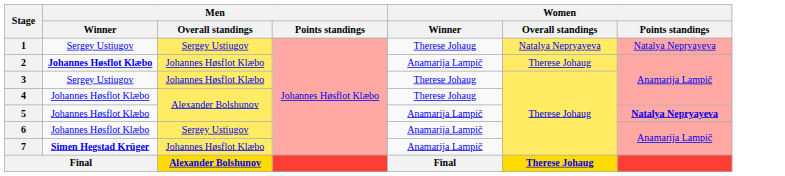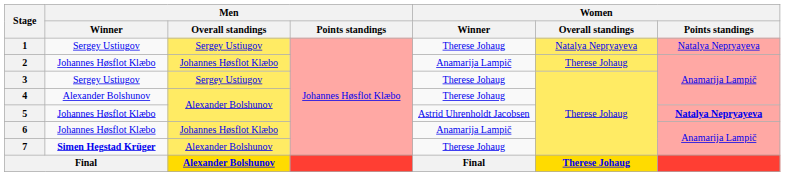 <table class="wikitable" style="text-align: center; font-size:smaller">
 <tr>
 <th scope="col" style="width:5%;" rowspan="2">Stage</th>
 <th scope="col" style="width:45%;" colspan="3">Men</th>
 <th scope="col" style="width:45%;" colspan="3">Women</th>
 </tr>
 <tr>
 <th scope="col" style="width:15%;">Winner</th>
 <th scope="col" style="width:15%;">Overall standings<br></th>
 <th scope="col" style="width:15%;">Points standings<br></th>
 <th scope="col" style="width:15%;">Winner</th>
 <th scope="col" style="width:15%;">Overall standings<br></th>
 <th scope="col" style="width:15%;">Points standings<br></th>
 </tr>
 <tr>
 <th scope="row">1</th>
 <td><a href='#'>Sergey Ustiugov</a></td>
 <td style="background:#FFEB64;"><a href='#'>Sergey Ustiugov</a></td>
 <td style="background:#FFA8A4;" rowspan="7"><a href='#'>Johannes Høsflot Klæbo</a></td>
 <td><a href='#'>Therese Johaug</a></td>
 <td style="background:#FFEB64;"><a href='#'>Natalya Nepryayeva</a></td>
 <td style="background:#FFA8A4;"><a href='#'>Natalya Nepryayeva</a></td>
 </tr>
 <tr>
 <th scope="row">2</th>
-<td><strong><a href='#'>Johannes Høsflot Klæbo</a></strong></td>
+<td><a href='#'>Johannes Høsflot Klæbo</a></td>
 <td style="background:#FFEB64;"><a href='#'>Johannes Høsflot Klæbo</a></td>
 <td><a href='#'>Anamarija Lampič</a></td>
 <td style="background:#FFEB64;"><a href='#'>Therese Johaug</a></td>
 <td style="background:#FFA8A4;" rowspan="3"><a href='#'>Anamarija Lampič</a></td>
 </tr>
 <tr>
 <th scope="row">3</th>
 <td><a href='#'>Sergey Ustiugov</a></td>
-<td style="background:#FFEB64;"><a href='#'>Johannes Høsflot Klæbo</a></td>
+<td style="background:#FFEB64;"><a href='#'>Sergey Ustiugov</a></td>
 <td><a href='#'>Therese Johaug</a></td>
 <td style="background:#FFEB64;" rowspan="5"><a href='#'>Therese Johaug</a></td>
 </tr>
 <tr>
 <th scope="row">4</th>
-<td><a href='#'>Johannes Høsflot Klæbo</a></td>
+<td><a href='#'>Alexander Bolshunov</a></td>
 <td style="background:#FFEB64;" rowspan="2"><a href='#'>Alexander Bolshunov</a></td>
 <td><a href='#'>Therese Johaug</a></td>
 </tr>
 <tr>
 <th scope="row">5</th>
 <td><a href='#'>Johannes Høsflot Klæbo</a></td>
-<td><a href='#'>Anamarija Lampič</a></td>
+<td><a href='#'>Astrid Uhrenholdt Jacobsen</a></td>
 <td style="background:#FFA8A4;"><strong><a href='#'>Natalya Nepryayeva</a></strong></td>
 </tr>
 <tr>
 <th scope="row">6</th>
 <td><a href='#'>Johannes Høsflot Klæbo</a></td>
-<td style="background:#FFEB64;"><a href='#'>Sergey Ustiugov</a></td>
+<td style="background:#FFEB64;"><a href='#'>Johannes Høsflot Klæbo</a></td>
 <td><a href='#'>Anamarija Lampič</a></td>
 <td style="background:#FFA8A4;" rowspan="2"><a href='#'>Anamarija Lampič</a></td>
 </tr>
 <tr>
 <th scope="row">7</th>
 <td><strong><a href='#'>Simen Hegstad Krüger</a></strong></td>
-<td style="background:#FFEB64;"><a href='#'>Johannes Høsflot Klæbo</a></td>
-<td><a href='#'>Anamarija Lampič</a></td>
+<td style="background:#FFEB64;"><a href='#'>Alexander Bolshunov</a></td>
+<td><a href='#'>Therese Johaug</a></td>
 </tr>
 <tr>
 <th colspan="2">Final</th>
 <td style="background:#FFDB00;"><strong><a href='#'>Alexander Bolshunov</a></strong></td>
 <th style="background:#FF3E33;"><strong></strong></th>
 <th><strong>Final</strong></th>
 <td style="background:#FFDB00;"><strong><a href='#'>Therese Johaug</a></strong></td>
 <th style="background:#FF3E33;"><strong></strong></th>
 </tr>
 </table>
